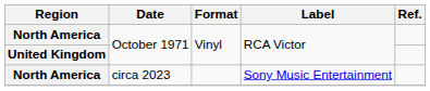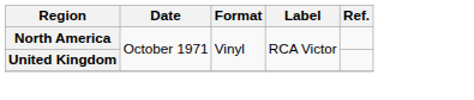 <table class="wikitable plainrowheaders">
 <tr>
 <th scope="col">Region</th>
 <th scope="col">Date</th>
 <th scope="col">Format</th>
 <th scope="col">Label</th>
 <th scope="col">Ref.</th>
 </tr>
 <tr>
 <th scope="row">North America</th>
 <td rowspan="2">October 1971</td>
 <td rowspan="2">Vinyl</td>
 <td rowspan="2">RCA Victor</td>
 <td></td>
 </tr>
 <tr>
 <th scope="row">United Kingdom</th>
 <td></td>
 </tr>
 <tr>
-<th scope="row">North America</th>
-<td>circa 2023</td>
-<td></td>
-<td><a href='#'>Sony Music Entertainment</a></td>
-<td></td>
-</tr>
-<tr>
 </tr>
 </table>
